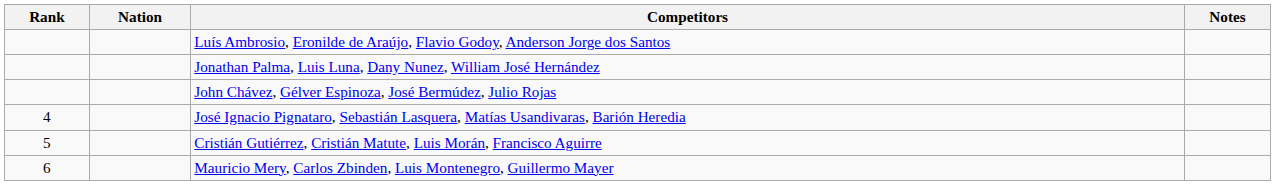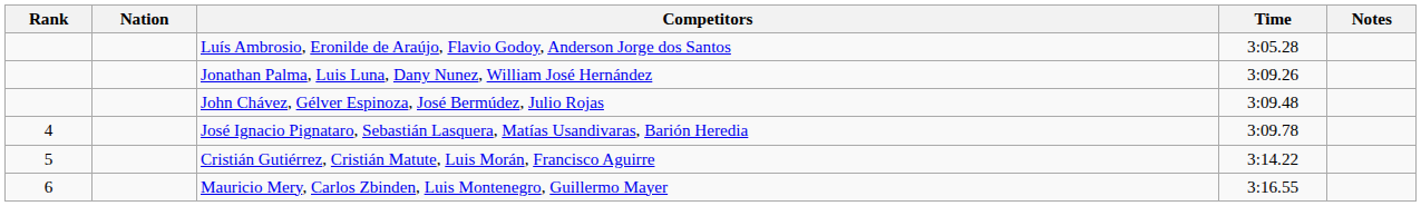 <table class="wikitable sortable" width=80% style="text-align:center; font-size:95%">
 <tr>
 <th>Rank</th>
 <th>Nation</th>
 <th>Competitors</th>
+<th>Time</th>
 <th>Notes</th>
 </tr>
 <tr>
 <td></td>
 <td align=left></td>
 <td align=left><a href='#'>Luís Ambrosio</a>, <a href='#'>Eronilde de Araújo</a>, <a href='#'>Flavio Godoy</a>, <a href='#'>Anderson Jorge dos Santos</a></td>
+<td>3:05.28</td>
 <td></td>
 </tr>
 <tr>
 <td></td>
 <td align=left></td>
 <td align=left><a href='#'>Jonathan Palma</a>, <a href='#'>Luis Luna</a>, <a href='#'>Dany Nunez</a>, <a href='#'>William José Hernández</a></td>
+<td>3:09.26</td>
 <td></td>
 </tr>
 <tr>
 <td></td>
 <td align=left></td>
 <td align=left><a href='#'>John Chávez</a>, <a href='#'>Gélver Espinoza</a>, <a href='#'>José Bermúdez</a>, <a href='#'>Julio Rojas</a></td>
+<td>3:09.48</td>
 <td></td>
 </tr>
 <tr>
 <td>4</td>
 <td align=left></td>
 <td align=left><a href='#'>José Ignacio Pignataro</a>, <a href='#'>Sebastián Lasquera</a>, <a href='#'>Matías Usandivaras</a>, <a href='#'>Barión Heredia</a></td>
+<td>3:09.78</td>
 <td></td>
 </tr>
 <tr>
 <td>5</td>
 <td align=left></td>
 <td align=left><a href='#'>Cristián Gutiérrez</a>, <a href='#'>Cristián Matute</a>, <a href='#'>Luis Morán</a>, <a href='#'>Francisco Aguirre</a></td>
+<td>3:14.22</td>
 <td></td>
 </tr>
 <tr>
 <td>6</td>
 <td align=left></td>
 <td align=left><a href='#'>Mauricio Mery</a>, <a href='#'>Carlos Zbinden</a>, <a href='#'>Luis Montenegro</a>, <a href='#'>Guillermo Mayer</a></td>
+<td>3:16.55</td>
 <td></td>
 </tr>
 </table>
